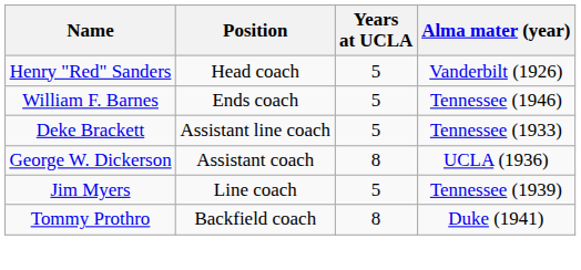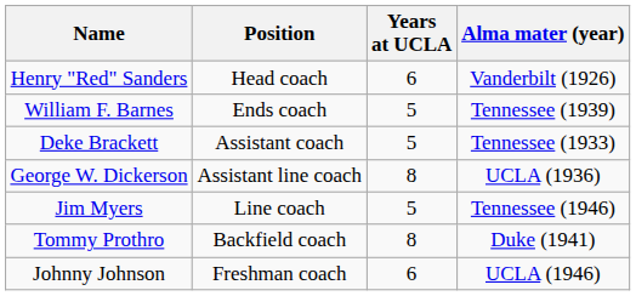 <table class="wikitable">
 <tr>
 <th>Name</th>
 <th>Position</th>
 <th>Years<br>at UCLA</th>
 <th><a href='#'>Alma mater</a> (year)</th>
 </tr>
 <tr align="center">
 <td><a href='#'>Henry "Red" Sanders</a></td>
 <td>Head coach</td>
-<td>5</td>
+<td>6</td>
 <td><a href='#'>Vanderbilt</a> (1926)</td>
 </tr>
 <tr align="center">
 <td><a href='#'>William F. Barnes</a></td>
 <td>Ends coach</td>
 <td>5</td>
-<td><a href='#'>Tennessee</a> (1946)</td>
+<td><a href='#'>Tennessee</a> (1939)</td>
 </tr>
 <tr align="center">
 <td><a href='#'>Deke Brackett</a></td>
-<td>Assistant line coach</td>
+<td>Assistant coach</td>
 <td>5</td>
 <td><a href='#'>Tennessee</a> (1933)</td>
 </tr>
 <tr align="center">
 <td><a href='#'>George W. Dickerson</a></td>
-<td>Assistant coach</td>
+<td>Assistant line coach</td>
 <td>8</td>
 <td><a href='#'>UCLA</a> (1936)</td>
 </tr>
 <tr align="center">
 <td><a href='#'>Jim Myers</a></td>
 <td>Line coach</td>
 <td>5</td>
-<td><a href='#'>Tennessee</a> (1939)</td>
+<td><a href='#'>Tennessee</a> (1946)</td>
 </tr>
 <tr align="center">
 <td><a href='#'>Tommy Prothro</a></td>
 <td>Backfield coach</td>
 <td>8</td>
 <td><a href='#'>Duke</a> (1941)</td>
 </tr>
+<tr align="center">
+<td>Johnny Johnson</td>
+<td>Freshman coach</td>
+<td>6</td>
+<td><a href='#'>UCLA</a> (1946)</td>
+</tr>
 </table>
